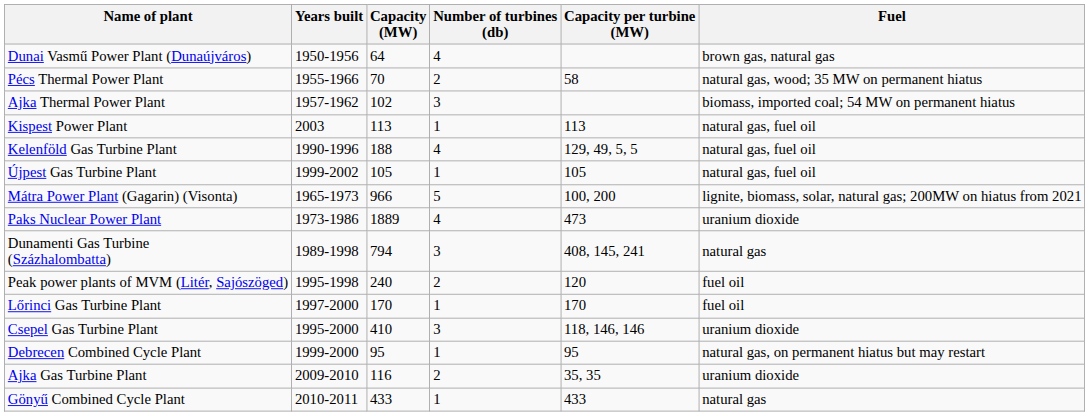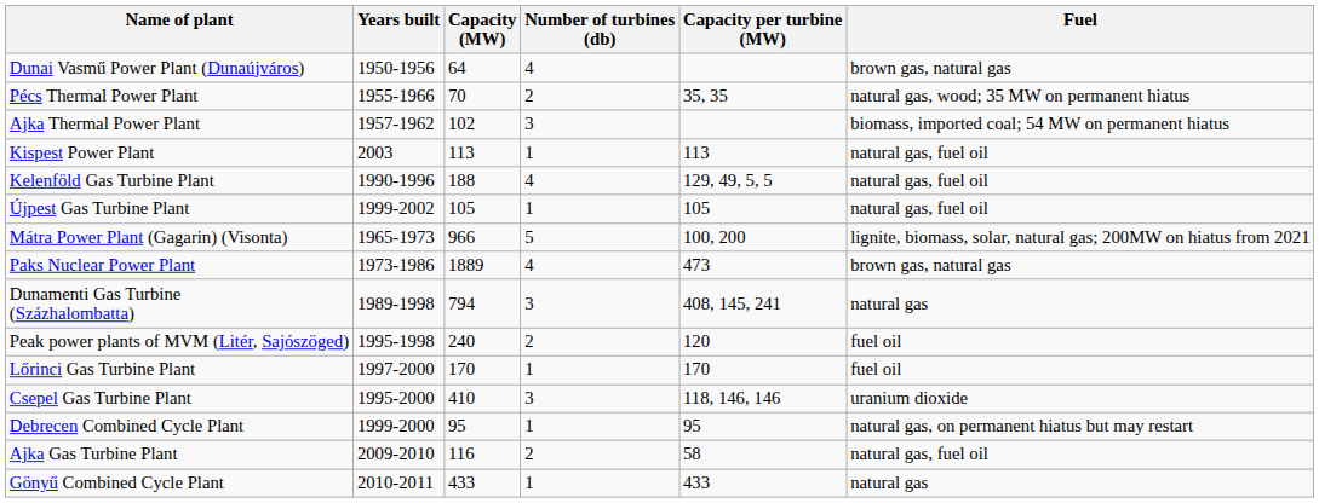 <table class="wikitable sortable">
 <tr valign="top">
 <th>Name of plant</th>
 <th>Years built</th>
 <th>Capacity<br> (MW)</th>
 <th>Number of turbines<br> (db)</th>
 <th>Capacity per turbine<br> (MW)</th>
 <th>Fuel</th>
 </tr>
 <tr>
 <td><a href='#'>Dunai</a> Vasmű Power Plant (<a href='#'>Dunaújváros</a>)</td>
 <td>1950-1956</td>
 <td>64</td>
 <td>4</td>
 <td></td>
 <td>brown gas, natural gas</td>
 </tr>
 <tr>
 <td><a href='#'>Pécs</a> Thermal Power Plant</td>
 <td>1955-1966</td>
 <td>70</td>
 <td>2</td>
-<td>58</td>
+<td>35, 35</td>
 <td>natural gas, wood; 35 MW on permanent hiatus</td>
 </tr>
 <tr>
 <td><a href='#'>Ajka</a> Thermal Power Plant</td>
 <td>1957-1962</td>
 <td>102</td>
 <td>3</td>
 <td></td>
 <td>biomass, imported coal; 54 MW on permanent hiatus</td>
 </tr>
 <tr>
 <td><a href='#'>Kispest</a> Power Plant</td>
 <td>2003</td>
 <td>113</td>
 <td>1</td>
 <td>113</td>
 <td>natural gas, fuel oil</td>
 </tr>
 <tr>
 <td><a href='#'>Kelenföld</a> Gas Turbine Plant</td>
 <td>1990-1996</td>
 <td>188</td>
 <td>4</td>
 <td>129, 49, 5, 5</td>
 <td>natural gas, fuel oil</td>
 </tr>
 <tr>
 <td><a href='#'>Újpest</a> Gas Turbine Plant</td>
 <td>1999-2002</td>
 <td>105</td>
 <td>1</td>
 <td>105</td>
 <td>natural gas, fuel oil</td>
 </tr>
 <tr>
 <td><a href='#'>Mátra Power Plant</a> (Gagarin) (Visonta)</td>
 <td>1965-1973</td>
 <td>966</td>
 <td>5</td>
 <td>100, 200</td>
 <td>lignite, biomass, solar, natural gas; 200MW on hiatus from 2021</td>
 </tr>
 <tr>
 <td><a href='#'>Paks Nuclear Power Plant</a></td>
 <td>1973-1986</td>
 <td>1889</td>
 <td>4</td>
 <td>473</td>
-<td>uranium dioxide</td>
+<td>brown gas, natural gas</td>
 </tr>
 <tr>
 <td>Dunamenti Gas Turbine<br> (<a href='#'>Százhalombatta</a>)</td>
 <td>1989-1998</td>
 <td>794</td>
 <td>3</td>
 <td>408, 145, 241</td>
 <td>natural gas</td>
 </tr>
 <tr>
 <td>Peak power plants of MVM (<a href='#'>Litér</a>, <a href='#'>Sajószöged</a>)</td>
 <td>1995-1998</td>
 <td>240</td>
 <td>2</td>
 <td>120</td>
 <td>fuel oil</td>
 </tr>
 <tr>
 <td><a href='#'>Lőrinci</a> Gas Turbine Plant</td>
 <td>1997-2000</td>
 <td>170</td>
 <td>1</td>
 <td>170</td>
 <td>fuel oil</td>
 </tr>
 <tr>
 <td><a href='#'>Csepel</a> Gas Turbine Plant</td>
 <td>1995-2000</td>
 <td>410</td>
 <td>3</td>
 <td>118, 146, 146</td>
 <td>uranium dioxide</td>
 </tr>
 <tr>
 <td><a href='#'>Debrecen</a> Combined Cycle Plant</td>
 <td>1999-2000</td>
 <td>95</td>
 <td>1</td>
 <td>95</td>
 <td>natural gas, on permanent hiatus but may restart</td>
 </tr>
 <tr>
 <td><a href='#'>Ajka</a> Gas Turbine Plant</td>
 <td>2009-2010</td>
 <td>116</td>
 <td>2</td>
-<td>35, 35</td>
-<td>uranium dioxide</td>
+<td>58</td>
+<td>natural gas, fuel oil</td>
 </tr>
 <tr>
 <td><a href='#'>Gönyű</a> Combined Cycle Plant</td>
 <td>2010-2011</td>
 <td>433</td>
 <td>1</td>
 <td>433</td>
 <td>natural gas</td>
 </tr>
 </table>
